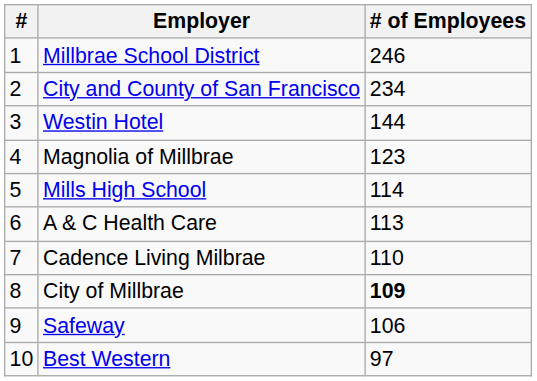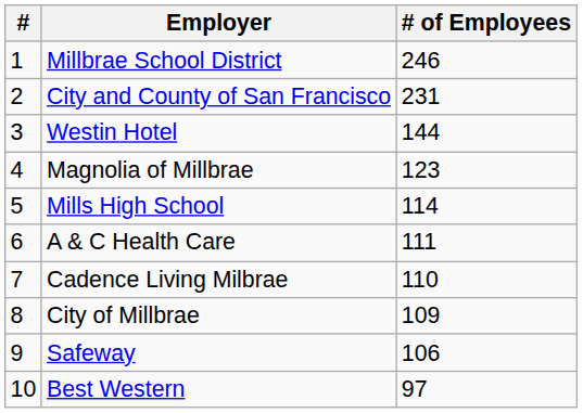 <table class="wikitable sortable">
 <tr>
 <th>#</th>
 <th>Employer</th>
 <th># of Employees</th>
 </tr>
 <tr>
 <td>1</td>
 <td><a href='#'>Millbrae School District</a></td>
 <td>246</td>
 </tr>
 <tr>
 <td>2</td>
 <td><a href='#'>City and County of San Francisco</a></td>
-<td>234</td>
+<td>231</td>
 </tr>
 <tr>
 <td>3</td>
 <td><a href='#'>Westin Hotel</a></td>
 <td>144</td>
 </tr>
 <tr>
 <td>4</td>
 <td>Magnolia of Millbrae</td>
 <td>123</td>
 </tr>
 <tr>
 <td>5</td>
 <td><a href='#'>Mills High School</a></td>
 <td>114</td>
 </tr>
 <tr>
 <td>6</td>
 <td>A & C Health Care</td>
-<td>113</td>
+<td>111</td>
 </tr>
 <tr>
 <td>7</td>
 <td>Cadence Living Milbrae</td>
 <td>110</td>
 </tr>
 <tr>
 <td>8</td>
 <td>City of Millbrae</td>
-<td><strong>109</strong></td>
+<td>109</td>
 </tr>
 <tr>
 <td>9</td>
 <td><a href='#'>Safeway</a></td>
 <td>106</td>
 </tr>
 <tr>
 <td>10</td>
 <td><a href='#'>Best Western</a></td>
 <td>97</td>
 </tr>
 </table>
